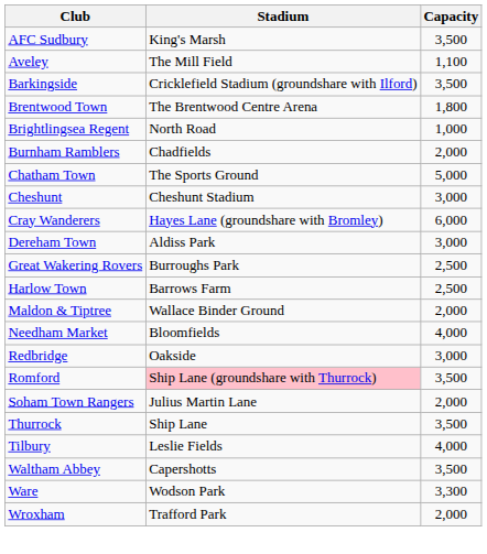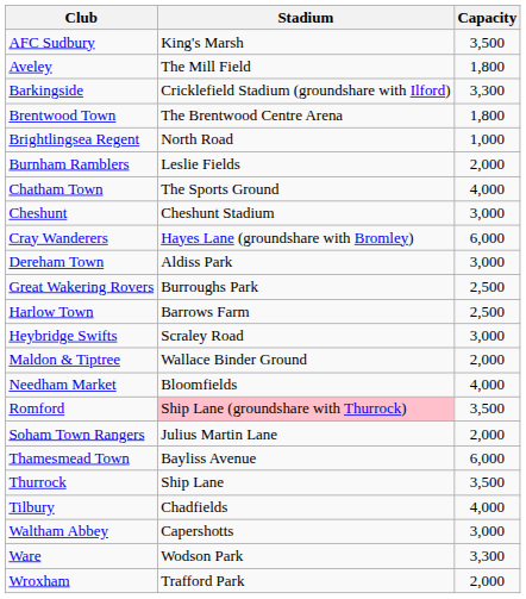 <table class="wikitable sortable">
 <tr>
 <th>Club</th>
 <th>Stadium</th>
 <th>Capacity</th>
 </tr>
 <tr>
 <td><a href='#'>AFC Sudbury</a></td>
 <td>King's Marsh</td>
 <td align=center>3,500</td>
 </tr>
 <tr>
 <td><a href='#'>Aveley</a></td>
 <td>The Mill Field</td>
-<td align=center>1,100</td>
+<td align=center>1,800</td>
 </tr>
 <tr>
 <td><a href='#'>Barkingside</a></td>
 <td>Cricklefield Stadium (groundshare with <a href='#'>Ilford</a>)</td>
-<td align=center>3,500</td>
+<td align=center>3,300</td>
 </tr>
 <tr>
 <td><a href='#'>Brentwood Town</a></td>
 <td>The Brentwood Centre Arena</td>
 <td align=center>1,800</td>
 </tr>
 <tr>
 <td><a href='#'>Brightlingsea Regent</a></td>
 <td>North Road</td>
 <td align=center>1,000</td>
 </tr>
 <tr>
 <td><a href='#'>Burnham Ramblers</a></td>
-<td>Chadfields</td>
+<td>Leslie Fields</td>
 <td align=center>2,000</td>
 </tr>
 <tr>
 <td><a href='#'>Chatham Town</a></td>
 <td>The Sports Ground</td>
-<td align=center>5,000</td>
+<td align=center>4,000</td>
 </tr>
 <tr>
 <td><a href='#'>Cheshunt</a></td>
 <td>Cheshunt Stadium</td>
 <td align=center>3,000</td>
 </tr>
 <tr>
 <td><a href='#'>Cray Wanderers</a></td>
 <td><a href='#'>Hayes Lane</a> (groundshare with <a href='#'>Bromley</a>)</td>
 <td align=center>6,000</td>
 </tr>
 <tr>
 <td><a href='#'>Dereham Town</a></td>
 <td>Aldiss Park</td>
 <td align=center>3,000</td>
 </tr>
 <tr>
 <td><a href='#'>Great Wakering Rovers</a></td>
 <td>Burroughs Park</td>
 <td align=center>2,500</td>
 </tr>
 <tr>
 <td><a href='#'>Harlow Town</a></td>
 <td>Barrows Farm</td>
 <td align=center>2,500</td>
 </tr>
 <tr>
+<td><a href='#'>Heybridge Swifts</a></td>
+<td>Scraley Road</td>
+<td align=center>3,000</td>
+</tr>
+<tr>
 <td><a href='#'>Maldon & Tiptree</a></td>
 <td>Wallace Binder Ground</td>
 <td align=center>2,000</td>
 </tr>
 <tr>
 <td><a href='#'>Needham Market</a></td>
 <td>Bloomfields</td>
 <td align=center>4,000</td>
-</tr>
-<tr>
-<td><a href='#'>Redbridge</a></td>
-<td>Oakside</td>
-<td align=center>3,000</td>
 </tr>
 <tr>
 <td><a href='#'>Romford</a></td>
 <td style="background: pink;">Ship Lane (groundshare with <a href='#'>Thurrock</a>)</td>
 <td align=center>3,500</td>
 </tr>
 <tr>
 <td><a href='#'>Soham Town Rangers</a></td>
 <td>Julius Martin Lane</td>
 <td align=center>2,000</td>
 </tr>
 <tr>
+<td><a href='#'>Thamesmead Town</a></td>
+<td>Bayliss Avenue</td>
+<td align="center">6,000</td>
+</tr>
+<tr>
 <td><a href='#'>Thurrock</a></td>
 <td>Ship Lane</td>
 <td align="center">3,500</td>
 </tr>
 <tr>
 <td><a href='#'>Tilbury</a></td>
-<td>Leslie Fields</td>
+<td>Chadfields</td>
 <td align=center>4,000</td>
 </tr>
 <tr>
 <td><a href='#'>Waltham Abbey</a></td>
 <td>Capershotts</td>
-<td align=center>3,500</td>
+<td align=center>3,000</td>
 </tr>
 <tr>
 <td><a href='#'>Ware</a></td>
 <td>Wodson Park</td>
 <td align=center>3,300</td>
 </tr>
 <tr>
 <td><a href='#'>Wroxham</a></td>
 <td>Trafford Park</td>
 <td align=center>2,000</td>
 </tr>
 </table>
